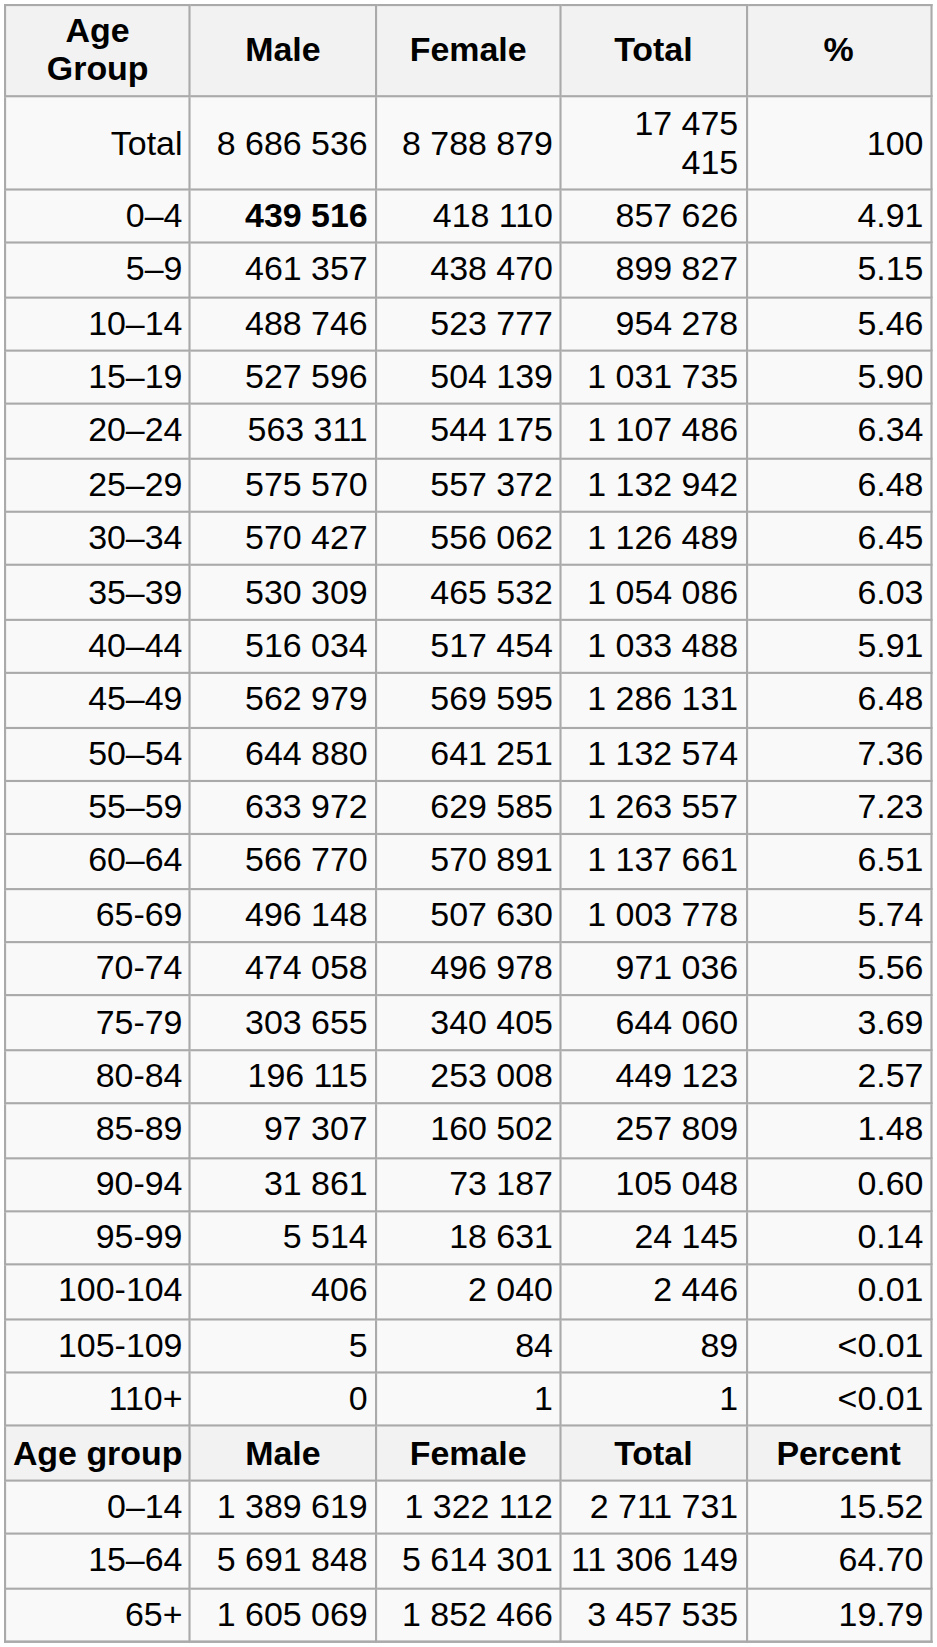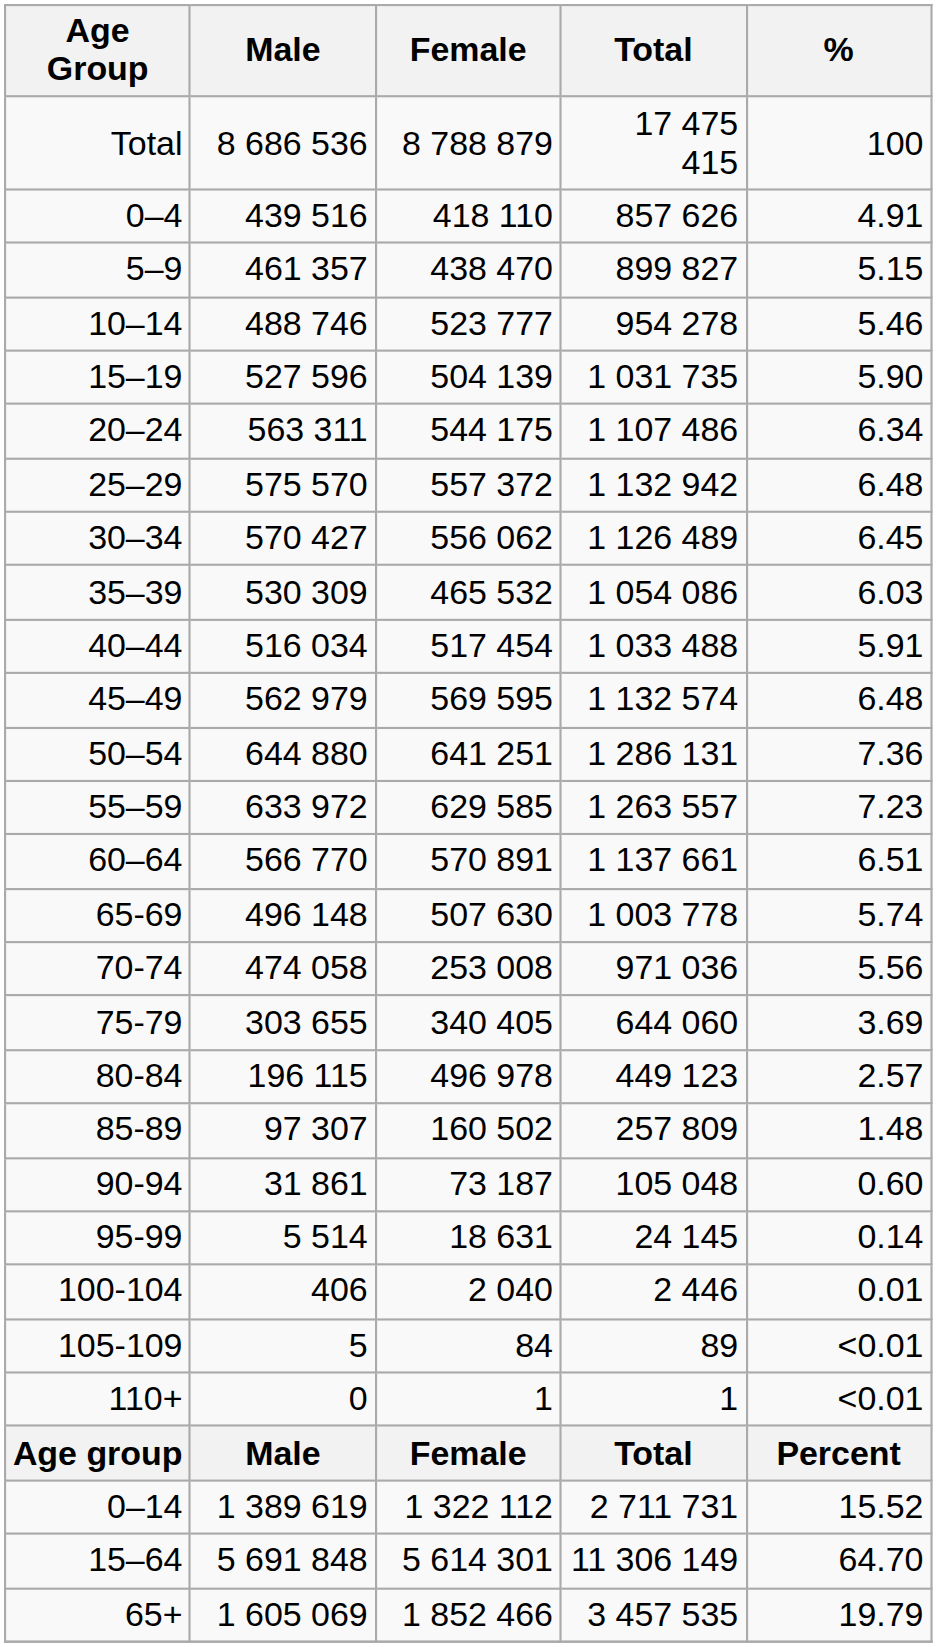 <table class="wikitable">
 <tr>
 <th width="80pt">Age Group</th>
 <th width="80pt">Male</th>
 <th width="80pt">Female</th>
 <th width="80pt">Total</th>
 <th width="80pt">%</th>
 </tr>
 <tr>
 <td align="right">Total</td>
 <td align="right">8 686 536</td>
 <td align="right">8 788 879</td>
 <td align="right">17 475 415</td>
 <td align="right">100</td>
 </tr>
 <tr>
 <td align="right">0–4</td>
-<td align="right"><strong>439 516</strong></td>
+<td align="right">439 516</td>
 <td align="right">418 110</td>
 <td align="right">857 626</td>
 <td align="right">4.91</td>
 </tr>
 <tr>
 <td align="right">5–9</td>
 <td align="right">461 357</td>
 <td align="right">438 470</td>
 <td align="right">899 827</td>
 <td align="right">5.15</td>
 </tr>
 <tr>
 <td align="right">10–14</td>
 <td align="right">488 746</td>
 <td align="right">523 777</td>
 <td align="right">954 278</td>
 <td align="right">5.46</td>
 </tr>
 <tr>
 <td align="right">15–19</td>
 <td align="right">527 596</td>
 <td align="right">504 139</td>
 <td align="right">1 031 735</td>
 <td align="right">5.90</td>
 </tr>
 <tr>
 <td align="right">20–24</td>
 <td align="right">563 311</td>
 <td align="right">544 175</td>
 <td align="right">1 107 486</td>
 <td align="right">6.34</td>
 </tr>
 <tr>
 <td align="right">25–29</td>
 <td align="right">575 570</td>
 <td align="right">557 372</td>
 <td align="right">1 132 942</td>
 <td align="right">6.48</td>
 </tr>
 <tr>
 <td align="right">30–34</td>
 <td align="right">570 427</td>
 <td align="right">556 062</td>
 <td align="right">1 126 489</td>
 <td align="right">6.45</td>
 </tr>
 <tr>
 <td align="right">35–39</td>
 <td align="right">530 309</td>
 <td align="right">465 532</td>
 <td align="right">1 054 086</td>
 <td align="right">6.03</td>
 </tr>
 <tr>
 <td align="right">40–44</td>
 <td align="right">516 034</td>
 <td align="right">517 454</td>
 <td align="right">1 033 488</td>
 <td align="right">5.91</td>
 </tr>
 <tr>
 <td align="right">45–49</td>
 <td align="right">562 979</td>
 <td align="right">569 595</td>
-<td align="right">1 286 131</td>
+<td align="right">1 132 574</td>
 <td align="right">6.48</td>
 </tr>
 <tr>
 <td align="right">50–54</td>
 <td align="right">644 880</td>
 <td align="right">641 251</td>
-<td align="right">1 132 574</td>
+<td align="right">1 286 131</td>
 <td align="right">7.36</td>
 </tr>
 <tr>
 <td align="right">55–59</td>
 <td align="right">633 972</td>
 <td align="right">629 585</td>
 <td align="right">1 263 557</td>
 <td align="right">7.23</td>
 </tr>
 <tr>
 <td align="right">60–64</td>
 <td align="right">566 770</td>
 <td align="right">570 891</td>
 <td align="right">1 137 661</td>
 <td align="right">6.51</td>
 </tr>
 <tr>
 <td align="right">65-69</td>
 <td align="right">496 148</td>
 <td align="right">507 630</td>
 <td align="right">1 003 778</td>
 <td align="right">5.74</td>
 </tr>
 <tr>
 <td align="right">70-74</td>
 <td align="right">474 058</td>
-<td align="right">496 978</td>
+<td align="right">253 008</td>
 <td align="right">971 036</td>
 <td align="right">5.56</td>
 </tr>
 <tr>
 <td align="right">75-79</td>
 <td align="right">303 655</td>
 <td align="right">340 405</td>
 <td align="right">644 060</td>
 <td align="right">3.69</td>
 </tr>
 <tr>
 <td align="right">80-84</td>
 <td align="right">196 115</td>
-<td align="right">253 008</td>
+<td align="right">496 978</td>
 <td align="right">449 123</td>
 <td align="right">2.57</td>
 </tr>
 <tr>
 <td align="right">85-89</td>
 <td align="right">97 307</td>
 <td align="right">160 502</td>
 <td align="right">257 809</td>
 <td align="right">1.48</td>
 </tr>
 <tr>
 <td align="right">90-94</td>
 <td align="right">31 861</td>
 <td align="right">73 187</td>
 <td align="right">105 048</td>
 <td align="right">0.60</td>
 </tr>
 <tr>
 <td align="right">95-99</td>
 <td align="right">5 514</td>
 <td align="right">18 631</td>
 <td align="right">24 145</td>
 <td align="right">0.14</td>
 </tr>
 <tr>
 <td align="right">100-104</td>
 <td align="right">406</td>
 <td align="right">2 040</td>
 <td align="right">2 446</td>
 <td align="right">0.01</td>
 </tr>
 <tr>
 <td align="right">105-109</td>
 <td align="right">5</td>
 <td align="right">84</td>
 <td align="right">89</td>
 <td align="right"><0.01</td>
 </tr>
 <tr>
 <td align="right">110+</td>
 <td align="right">0</td>
 <td align="right">1</td>
 <td align="right">1</td>
 <td align="right"><0.01</td>
 </tr>
 <tr>
 <th width="50">Age group</th>
 <th width="80pt">Male</th>
 <th width="80">Female</th>
 <th width="80">Total</th>
 <th width="50">Percent</th>
 </tr>
 <tr>
 <td align="right">0–14</td>
 <td align="right">1 389 619</td>
 <td align="right">1 322 112</td>
 <td align="right">2 711 731</td>
 <td align="right">15.52</td>
 </tr>
 <tr>
 <td align="right">15–64</td>
 <td align="right">5 691 848</td>
 <td align="right">5 614 301</td>
 <td align="right">11 306 149</td>
 <td align="right">64.70</td>
 </tr>
 <tr>
 <td align="right">65+</td>
 <td align="right">1 605 069</td>
 <td align="right">1 852 466</td>
 <td align="right">3 457 535</td>
 <td align="right">19.79</td>
 </tr>
 <tr>
 </tr>
 </table>
